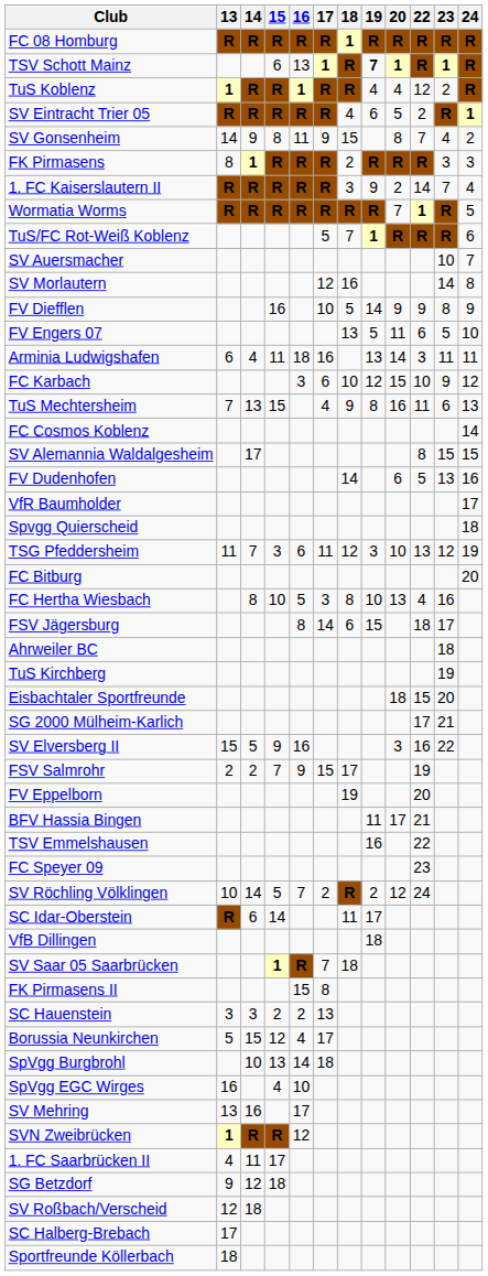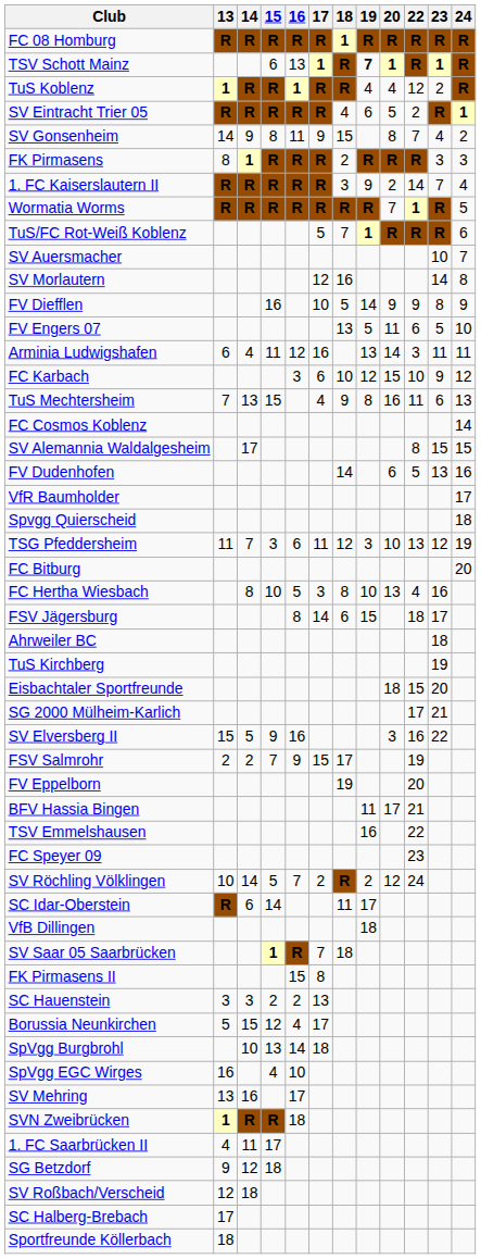 <table class="wikitable sortable">
 <tr>
 <th>Club</th>
 <th class="unsortable">13</th>
 <th class="unsortable">14</th>
 <th class="unsortable"><a href='#'>15</a></th>
 <th class="unsortable"><a href='#'>16</a></th>
 <th class="unsortable">17</th>
 <th class="unsortable">18</th>
 <th class="unsortable">19</th>
 <th class="unsortable">20</th>
 <th class="unsortable">22</th>
 <th class="unsortable">23</th>
 <th class="unsortable">24</th>
 </tr>
 <tr align="center">
 <td align="left"><a href='#'>FC 08 Homburg</a></td>
 <td style="background:#964B00"><strong>R</strong></td>
 <td style="background:#964B00"><strong>R</strong></td>
 <td style="background:#964B00"><strong>R</strong></td>
 <td style="background:#964B00"><strong>R</strong></td>
 <td style="background:#964B00"><strong>R</strong></td>
 <td style="background:#ffffbf"><strong>1</strong></td>
 <td style="background:#964B00"><strong>R</strong></td>
 <td style="background:#964B00"><strong>R</strong></td>
 <td style="background:#964B00"><strong>R</strong></td>
 <td style="background:#964B00"><strong>R</strong></td>
 <td style="background:#964B00"><strong>R</strong></td>
 </tr>
 <tr align="center">
 <td align="left"><a href='#'>TSV Schott Mainz</a></td>
 <td></td>
 <td></td>
 <td>6</td>
 <td>13</td>
 <td style="background:#ffffbf"><strong>1</strong></td>
 <td style="background:#964B00"><strong>R</strong></td>
 <td><strong>7</strong></td>
 <td style="background:#ffffbf"><strong>1</strong></td>
 <td style="background:#964B00"><strong>R</strong></td>
 <td style="background:#ffffbf"><strong>1</strong></td>
 <td style="background:#964B00"><strong>R</strong></td>
 </tr>
 <tr align="center">
 <td align="left"><a href='#'>TuS Koblenz</a></td>
 <td style="background:#ffffbf"><strong>1</strong></td>
 <td style="background:#964B00"><strong>R</strong></td>
 <td style="background:#964B00"><strong>R</strong></td>
 <td style="background:#ffffbf"><strong>1</strong></td>
 <td style="background:#964B00"><strong>R</strong></td>
 <td style="background:#964B00"><strong>R</strong></td>
 <td>4</td>
 <td>4</td>
 <td>12</td>
 <td>2</td>
 <td style="background:#964B00"><strong>R</strong></td>
 </tr>
 <tr align="center">
 <td align="left"><a href='#'>SV Eintracht Trier 05</a></td>
 <td style="background:#964B00"><strong>R</strong></td>
 <td style="background:#964B00"><strong>R</strong></td>
 <td style="background:#964B00"><strong>R</strong></td>
 <td style="background:#964B00"><strong>R</strong></td>
 <td style="background:#964B00"><strong>R</strong></td>
 <td>4</td>
 <td>6</td>
 <td>5</td>
 <td>2</td>
 <td style="background:#964B00"><strong>R</strong></td>
 <td style="background:#ffffbf"><strong>1</strong></td>
 </tr>
 <tr align="center">
 <td align="left"><a href='#'>SV Gonsenheim</a></td>
 <td>14</td>
 <td>9</td>
 <td>8</td>
 <td>11</td>
 <td>9</td>
 <td>15</td>
 <td></td>
 <td>8</td>
 <td>7</td>
 <td>4</td>
 <td>2</td>
 </tr>
 <tr align="center">
 <td align="left"><a href='#'>FK Pirmasens</a></td>
 <td>8</td>
 <td style="background:#ffffbf"><strong>1</strong></td>
 <td style="background:#964B00"><strong>R</strong></td>
 <td style="background:#964B00"><strong>R</strong></td>
 <td style="background:#964B00"><strong>R</strong></td>
 <td>2</td>
 <td style="background:#964B00"><strong>R</strong></td>
 <td style="background:#964B00"><strong>R</strong></td>
 <td style="background:#964B00"><strong>R</strong></td>
 <td>3</td>
 <td>3</td>
 </tr>
 <tr align="center">
 <td align="left"><a href='#'>1. FC Kaiserslautern II</a></td>
 <td style="background:#964B00"><strong>R</strong></td>
 <td style="background:#964B00"><strong>R</strong></td>
 <td style="background:#964B00"><strong>R</strong></td>
 <td style="background:#964B00"><strong>R</strong></td>
 <td style="background:#964B00"><strong>R</strong></td>
 <td>3</td>
 <td>9</td>
 <td>2</td>
 <td>14</td>
 <td>7</td>
 <td>4</td>
 </tr>
 <tr align="center">
 <td align="left"><a href='#'>Wormatia Worms</a></td>
 <td style="background:#964B00"><strong>R</strong></td>
 <td style="background:#964B00"><strong>R</strong></td>
 <td style="background:#964B00"><strong>R</strong></td>
 <td style="background:#964B00"><strong>R</strong></td>
 <td style="background:#964B00"><strong>R</strong></td>
 <td style="background:#964B00"><strong>R</strong></td>
 <td style="background:#964B00"><strong>R</strong></td>
 <td>7</td>
 <td style="background:#ffffbf"><strong>1</strong></td>
 <td style="background:#964B00"><strong>R</strong></td>
 <td>5</td>
 </tr>
 <tr align="center">
 <td align="left"><a href='#'>TuS/FC Rot-Weiß Koblenz</a></td>
 <td></td>
 <td></td>
 <td></td>
 <td></td>
 <td>5</td>
 <td>7</td>
 <td style="background:#ffffbf"><strong>1</strong></td>
 <td style="background:#964B00"><strong>R</strong></td>
 <td style="background:#964B00"><strong>R</strong></td>
 <td style="background:#964B00"><strong>R</strong></td>
 <td>6</td>
 </tr>
 <tr align="center">
 <td align="left"><a href='#'>SV Auersmacher</a></td>
 <td></td>
 <td></td>
 <td></td>
 <td></td>
 <td></td>
 <td></td>
 <td></td>
 <td></td>
 <td></td>
 <td>10</td>
 <td>7</td>
 </tr>
 <tr align="center">
 <td align="left"><a href='#'>SV Morlautern</a></td>
 <td></td>
 <td></td>
 <td></td>
 <td></td>
 <td>12</td>
 <td>16</td>
 <td></td>
 <td></td>
 <td></td>
 <td>14</td>
 <td>8</td>
 </tr>
 <tr align="center">
 <td align="left"><a href='#'>FV Diefflen</a></td>
 <td></td>
 <td></td>
 <td>16</td>
 <td></td>
 <td>10</td>
 <td>5</td>
 <td>14</td>
 <td>9</td>
 <td>9</td>
 <td>8</td>
 <td>9</td>
 </tr>
 <tr align="center">
 <td align="left"><a href='#'>FV Engers 07</a></td>
 <td></td>
 <td></td>
 <td></td>
 <td></td>
 <td></td>
 <td>13</td>
 <td>5</td>
 <td>11</td>
 <td>6</td>
 <td>5</td>
 <td>10</td>
 </tr>
 <tr align="center">
 <td align="left"><a href='#'>Arminia Ludwigshafen</a></td>
 <td>6</td>
 <td>4</td>
 <td>11</td>
-<td>18</td>
+<td>12</td>
 <td>16</td>
 <td></td>
 <td>13</td>
 <td>14</td>
 <td>3</td>
 <td>11</td>
 <td>11</td>
 </tr>
 <tr align="center">
 <td align="left"><a href='#'>FC Karbach</a></td>
 <td></td>
 <td></td>
 <td></td>
 <td>3</td>
 <td>6</td>
 <td>10</td>
 <td>12</td>
 <td>15</td>
 <td>10</td>
 <td>9</td>
 <td>12</td>
 </tr>
 <tr align="center">
 <td align="left"><a href='#'>TuS Mechtersheim</a></td>
 <td>7</td>
 <td>13</td>
 <td>15</td>
 <td></td>
 <td>4</td>
 <td>9</td>
 <td>8</td>
 <td>16</td>
 <td>11</td>
 <td>6</td>
 <td>13</td>
 </tr>
 <tr align="center">
 <td align="left"><a href='#'>FC Cosmos Koblenz</a></td>
 <td></td>
 <td></td>
 <td></td>
 <td></td>
 <td></td>
 <td></td>
 <td></td>
 <td></td>
 <td></td>
 <td></td>
 <td>14</td>
 </tr>
 <tr align="center">
 <td align="left"><a href='#'>SV Alemannia Waldalgesheim</a></td>
 <td></td>
 <td>17</td>
 <td></td>
 <td></td>
 <td></td>
 <td></td>
 <td></td>
 <td></td>
 <td>8</td>
 <td>15</td>
 <td>15</td>
 </tr>
 <tr align="center">
 <td align="left"><a href='#'>FV Dudenhofen</a></td>
 <td></td>
 <td></td>
 <td></td>
 <td></td>
 <td></td>
 <td>14</td>
 <td></td>
 <td>6</td>
 <td>5</td>
 <td>13</td>
 <td>16</td>
 </tr>
 <tr align="center">
 <td align="left"><a href='#'>VfR Baumholder</a></td>
 <td></td>
 <td></td>
 <td></td>
 <td></td>
 <td></td>
 <td></td>
 <td></td>
 <td></td>
 <td></td>
 <td></td>
 <td>17</td>
 </tr>
 <tr align="center">
 <td align="left"><a href='#'>Spvgg Quierscheid</a></td>
 <td></td>
 <td></td>
 <td></td>
 <td></td>
 <td></td>
 <td></td>
 <td></td>
 <td></td>
 <td></td>
 <td></td>
 <td>18</td>
 </tr>
 <tr align="center">
 <td align="left"><a href='#'>TSG Pfeddersheim</a></td>
 <td>11</td>
 <td>7</td>
 <td>3</td>
 <td>6</td>
 <td>11</td>
 <td>12</td>
 <td>3</td>
 <td>10</td>
 <td>13</td>
 <td>12</td>
 <td>19</td>
 </tr>
 <tr align="center">
 <td align="left"><a href='#'>FC Bitburg</a></td>
 <td></td>
 <td></td>
 <td></td>
 <td></td>
 <td></td>
 <td></td>
 <td></td>
 <td></td>
 <td></td>
 <td></td>
 <td>20</td>
 </tr>
 <tr align="center">
 <td align="left"><a href='#'>FC Hertha Wiesbach</a></td>
 <td></td>
 <td>8</td>
 <td>10</td>
 <td>5</td>
 <td>3</td>
 <td>8</td>
 <td>10</td>
 <td>13</td>
 <td>4</td>
 <td>16</td>
 <td></td>
 </tr>
 <tr align="center">
 <td align="left"><a href='#'>FSV Jägersburg</a></td>
 <td></td>
 <td></td>
 <td></td>
 <td>8</td>
 <td>14</td>
 <td>6</td>
 <td>15</td>
 <td></td>
 <td>18</td>
 <td>17</td>
 <td></td>
 </tr>
 <tr align="center">
 <td align="left"><a href='#'>Ahrweiler BC</a></td>
 <td></td>
 <td></td>
 <td></td>
 <td></td>
 <td></td>
 <td></td>
 <td></td>
 <td></td>
 <td></td>
 <td>18</td>
 <td></td>
 </tr>
 <tr align="center">
 <td align="left"><a href='#'>TuS Kirchberg</a></td>
 <td></td>
 <td></td>
 <td></td>
 <td></td>
 <td></td>
 <td></td>
 <td></td>
 <td></td>
 <td></td>
 <td>19</td>
 <td></td>
 </tr>
 <tr align="center">
 <td align="left"><a href='#'>Eisbachtaler Sportfreunde</a></td>
 <td></td>
 <td></td>
 <td></td>
 <td></td>
 <td></td>
 <td></td>
 <td></td>
 <td>18</td>
 <td>15</td>
 <td>20</td>
 <td></td>
 </tr>
 <tr align="center">
 <td align="left"><a href='#'>SG 2000 Mülheim-Karlich</a></td>
 <td></td>
 <td></td>
 <td></td>
 <td></td>
 <td></td>
 <td></td>
 <td></td>
 <td></td>
 <td>17</td>
 <td>21</td>
 <td></td>
 </tr>
 <tr align="center">
 <td align="left"><a href='#'>SV Elversberg II</a></td>
 <td>15</td>
 <td>5</td>
 <td>9</td>
 <td>16</td>
 <td></td>
 <td></td>
 <td></td>
 <td>3</td>
 <td>16</td>
 <td>22</td>
 <td></td>
 </tr>
 <tr align="center">
 <td align="left"><a href='#'>FSV Salmrohr</a></td>
 <td>2</td>
 <td>2</td>
 <td>7</td>
 <td>9</td>
 <td>15</td>
 <td>17</td>
 <td></td>
 <td></td>
 <td>19</td>
 <td></td>
 <td></td>
 </tr>
 <tr align="center">
 <td align="left"><a href='#'>FV Eppelborn</a></td>
 <td></td>
 <td></td>
 <td></td>
 <td></td>
 <td></td>
 <td>19</td>
 <td></td>
 <td></td>
 <td>20</td>
 <td></td>
 <td></td>
 </tr>
 <tr align="center">
 <td align="left"><a href='#'>BFV Hassia Bingen</a></td>
 <td></td>
 <td></td>
 <td></td>
 <td></td>
 <td></td>
 <td></td>
 <td>11</td>
 <td>17</td>
 <td>21</td>
 <td></td>
 <td></td>
 </tr>
 <tr align="center">
 <td align="left"><a href='#'>TSV Emmelshausen</a></td>
 <td></td>
 <td></td>
 <td></td>
 <td></td>
 <td></td>
 <td></td>
 <td>16</td>
 <td></td>
 <td>22</td>
 <td></td>
 <td></td>
 </tr>
 <tr align="center">
 <td align="left"><a href='#'>FC Speyer 09</a></td>
 <td></td>
 <td></td>
 <td></td>
 <td></td>
 <td></td>
 <td></td>
 <td></td>
 <td></td>
 <td>23</td>
 <td></td>
 <td></td>
 </tr>
 <tr align="center">
 <td align="left"><a href='#'>SV Röchling Völklingen</a></td>
 <td>10</td>
 <td>14</td>
 <td>5</td>
 <td>7</td>
 <td>2</td>
 <td style="background:#964B00"><strong>R</strong></td>
 <td>2</td>
 <td>12</td>
 <td>24</td>
 <td></td>
 <td></td>
 </tr>
 <tr align="center">
 <td align="left"><a href='#'>SC Idar-Oberstein</a></td>
 <td style="background:#964B00"><strong>R</strong></td>
 <td>6</td>
 <td>14</td>
 <td></td>
 <td></td>
 <td>11</td>
 <td>17</td>
 <td></td>
 <td></td>
 <td></td>
 <td></td>
 </tr>
 <tr align="center">
 <td align="left"><a href='#'>VfB Dillingen</a></td>
 <td></td>
 <td></td>
 <td></td>
 <td></td>
 <td></td>
 <td></td>
 <td>18</td>
 <td></td>
 <td></td>
 <td></td>
 <td></td>
 </tr>
 <tr align="center">
 <td align="left"><a href='#'>SV Saar 05 Saarbrücken</a></td>
 <td></td>
 <td></td>
 <td style="background:#ffffbf"><strong>1</strong></td>
 <td style="background:#964B00"><strong>R</strong></td>
 <td>7</td>
 <td>18</td>
 <td></td>
 <td></td>
 <td></td>
 <td></td>
 <td></td>
 </tr>
 <tr align="center">
 <td align="left"><a href='#'>FK Pirmasens II</a></td>
 <td></td>
 <td></td>
 <td></td>
 <td>15</td>
 <td>8</td>
 <td></td>
 <td></td>
 <td></td>
 <td></td>
 <td></td>
 <td></td>
 </tr>
 <tr align="center">
 <td align="left"><a href='#'>SC Hauenstein</a></td>
 <td>3</td>
 <td>3</td>
 <td>2</td>
 <td>2</td>
 <td>13</td>
 <td></td>
 <td></td>
 <td></td>
 <td></td>
 <td></td>
 <td></td>
 </tr>
 <tr align="center">
 <td align="left"><a href='#'>Borussia Neunkirchen</a></td>
 <td>5</td>
 <td>15</td>
 <td>12</td>
 <td>4</td>
 <td>17</td>
 <td></td>
 <td></td>
 <td></td>
 <td></td>
 <td></td>
 <td></td>
 </tr>
 <tr align="center">
 <td align="left"><a href='#'>SpVgg Burgbrohl</a></td>
 <td></td>
 <td>10</td>
 <td>13</td>
 <td>14</td>
 <td>18</td>
 <td></td>
 <td></td>
 <td></td>
 <td></td>
 <td></td>
 <td></td>
 </tr>
 <tr align="center">
 <td align="left"><a href='#'>SpVgg EGC Wirges</a></td>
 <td>16</td>
 <td></td>
 <td>4</td>
 <td>10</td>
 <td></td>
 <td></td>
 <td></td>
 <td></td>
 <td></td>
 <td></td>
 <td></td>
 </tr>
 <tr align="center">
 <td align="left"><a href='#'>SV Mehring</a></td>
 <td>13</td>
 <td>16</td>
 <td></td>
 <td>17</td>
 <td></td>
 <td></td>
 <td></td>
 <td></td>
 <td></td>
 <td></td>
 <td></td>
 </tr>
 <tr align="center">
 <td align="left"><a href='#'>SVN Zweibrücken</a></td>
 <td style="background:#ffffbf"><strong>1</strong></td>
 <td style="background:#964B00"><strong>R</strong></td>
 <td style="background:#964B00"><strong>R</strong></td>
-<td>12</td>
+<td>18</td>
 <td></td>
 <td></td>
 <td></td>
 <td></td>
 <td></td>
 <td></td>
 <td></td>
 </tr>
 <tr align="center">
 <td align="left"><a href='#'>1. FC Saarbrücken II</a></td>
 <td>4</td>
 <td>11</td>
 <td>17</td>
 <td></td>
 <td></td>
 <td></td>
 <td></td>
 <td></td>
 <td></td>
 <td></td>
 <td></td>
 </tr>
 <tr align="center">
 <td align="left"><a href='#'>SG Betzdorf</a></td>
 <td>9</td>
 <td>12</td>
 <td>18</td>
 <td></td>
 <td></td>
 <td></td>
 <td></td>
 <td></td>
 <td></td>
 <td></td>
 <td></td>
 </tr>
 <tr align="center">
 <td align="left"><a href='#'>SV Roßbach/Verscheid</a></td>
 <td>12</td>
 <td>18</td>
 <td></td>
 <td></td>
 <td></td>
 <td></td>
 <td></td>
 <td></td>
 <td></td>
 <td></td>
 <td></td>
 </tr>
 <tr align="center">
 <td align="left"><a href='#'>SC Halberg-Brebach</a></td>
 <td>17</td>
 <td></td>
 <td></td>
 <td></td>
 <td></td>
 <td></td>
 <td></td>
 <td></td>
 <td></td>
 <td></td>
 <td></td>
 </tr>
 <tr align="center">
 <td align="left"><a href='#'>Sportfreunde Köllerbach</a></td>
 <td>18</td>
 <td></td>
 <td></td>
 <td></td>
 <td></td>
 <td></td>
 <td></td>
 <td></td>
 <td></td>
 <td></td>
 <td></td>
 </tr>
 </table>
